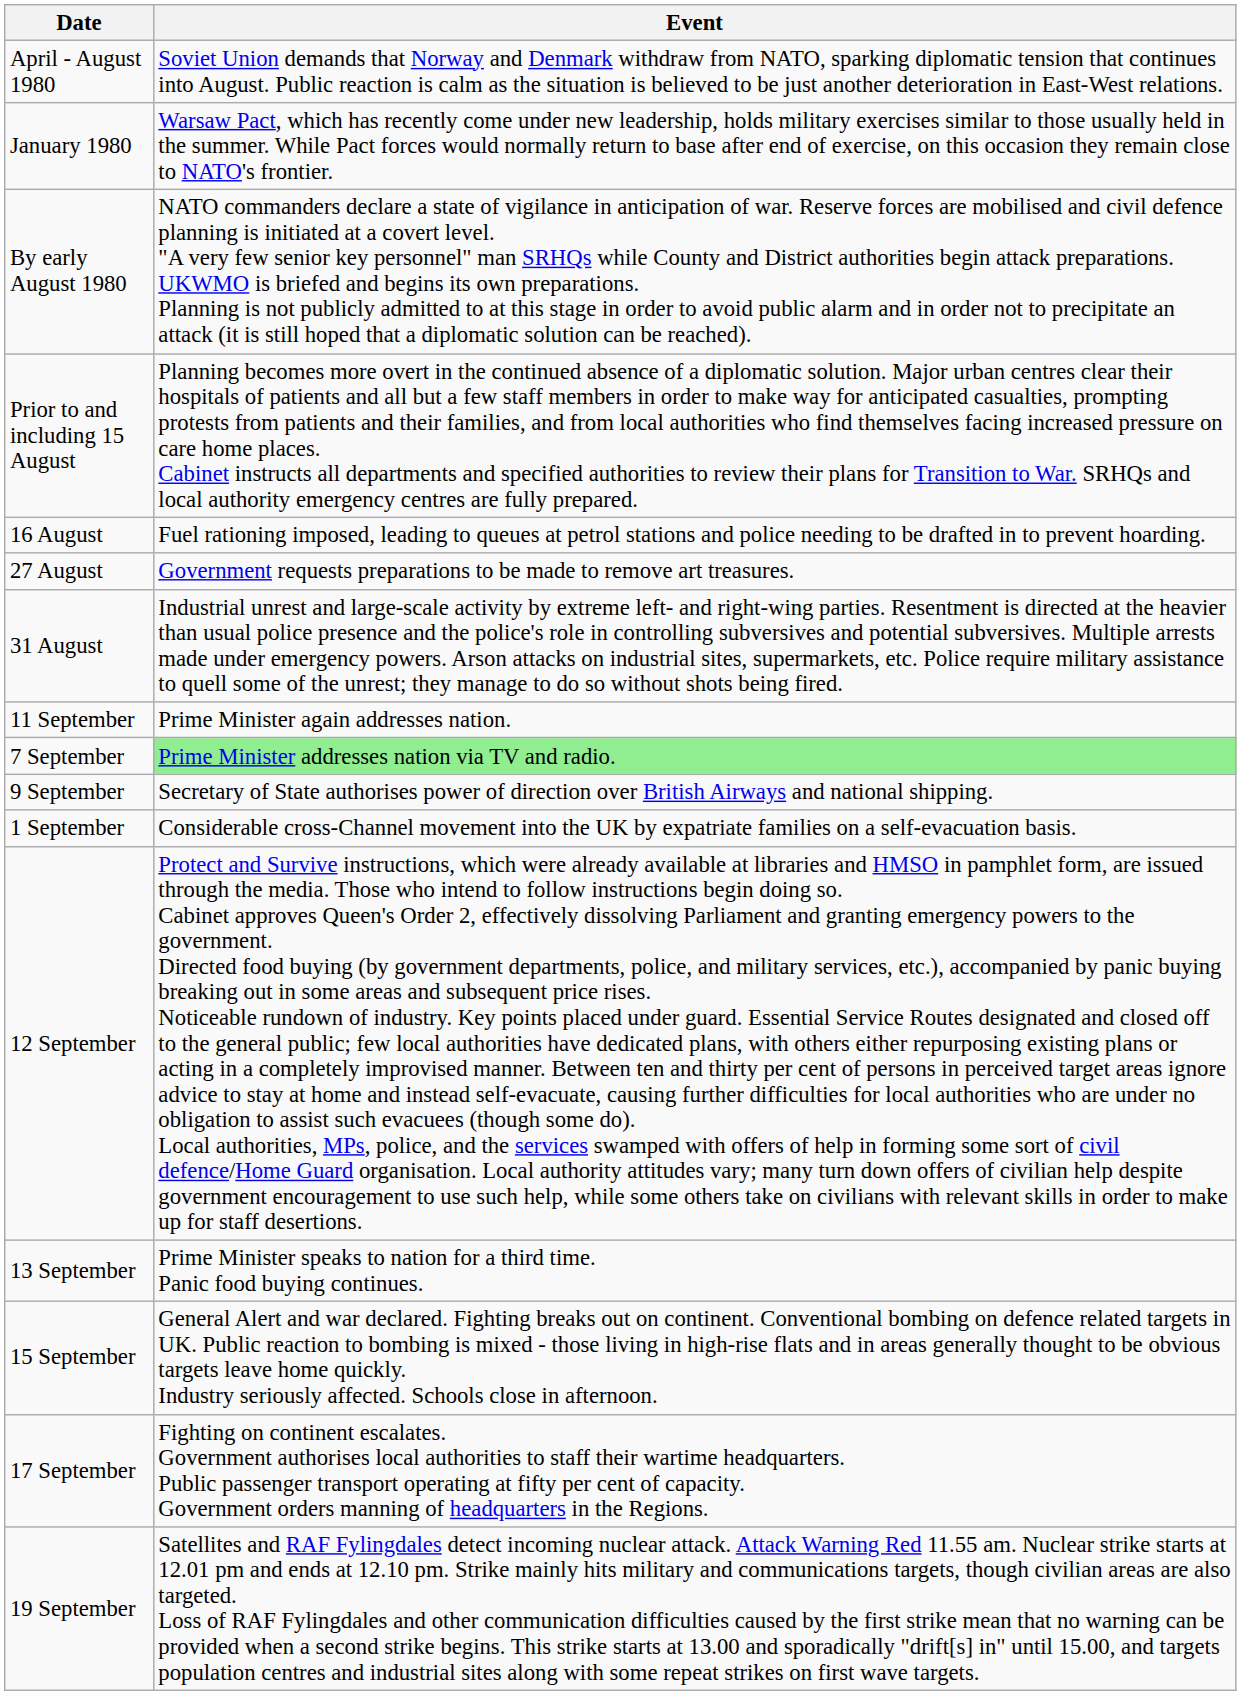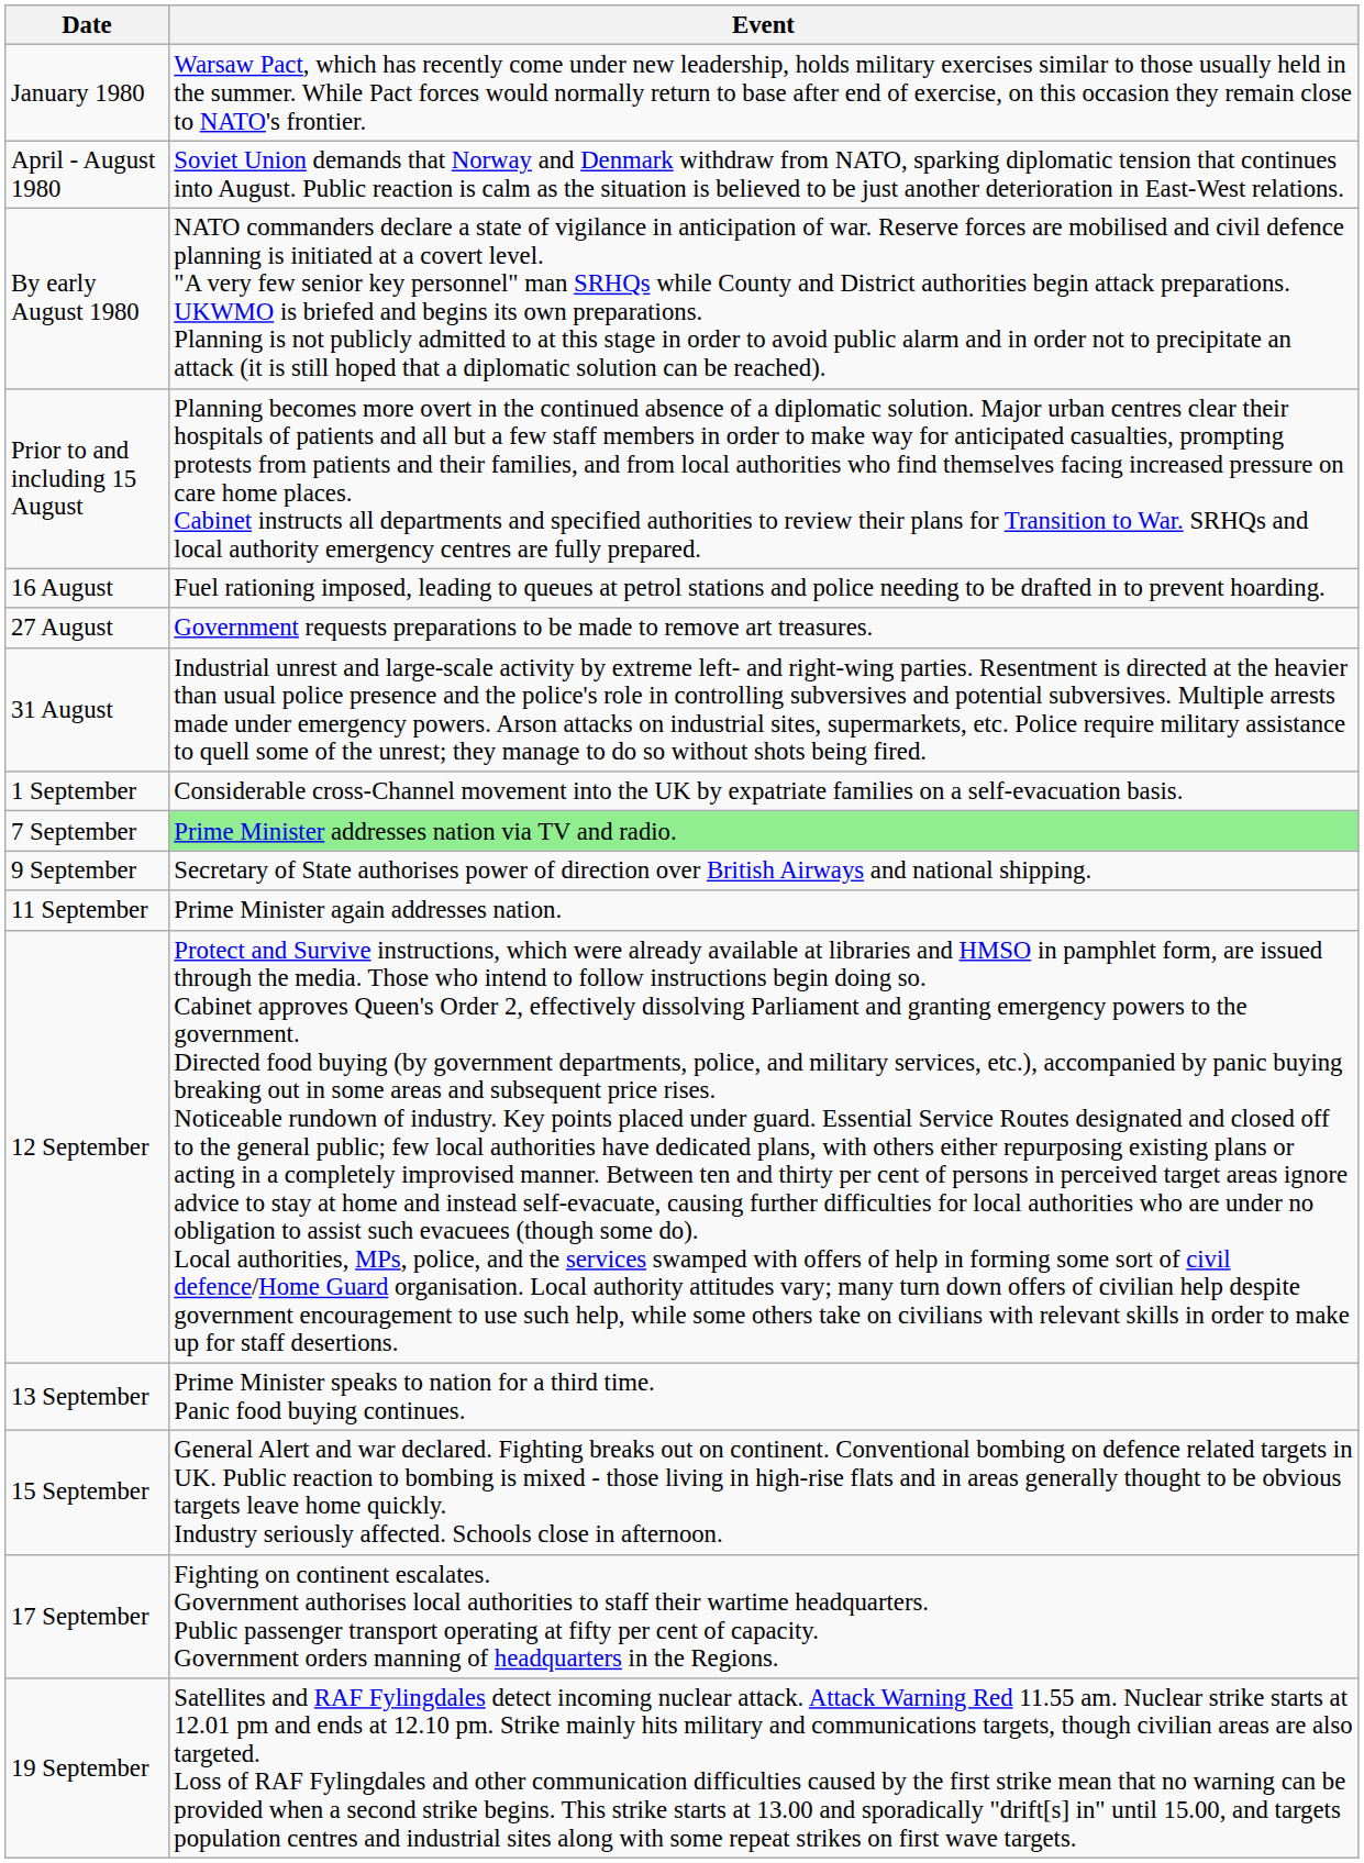 <table class="wikitable">
 <tr>
 <th>Date</th>
 <th>Event</th>
 </tr>
 <tr>
+<td>January 1980</td>
+<td><a href='#'>Warsaw Pact</a>, which has recently come under new leadership, holds military exercises similar to those usually held in the summer. While Pact forces would normally return to base after end of exercise, on this occasion they remain close to <a href='#'>NATO</a>'s frontier.</td>
+</tr>
+<tr>
 <td>April - August 1980</td>
 <td><a href='#'>Soviet Union</a> demands that <a href='#'>Norway</a> and <a href='#'>Denmark</a> withdraw from NATO, sparking diplomatic tension that continues into August. Public reaction is calm as the situation is believed to be just another deterioration in East-West relations.</td>
-</tr>
-<tr>
-<td>January 1980</td>
-<td><a href='#'>Warsaw Pact</a>, which has recently come under new leadership, holds military exercises similar to those usually held in the summer. While Pact forces would normally return to base after end of exercise, on this occasion they remain close to <a href='#'>NATO</a>'s frontier.</td>
 </tr>
 <tr>
 <td>By early August 1980</td>
 <td>NATO commanders declare a state of vigilance in anticipation of war. Reserve forces are mobilised and civil defence planning is initiated at a covert level.<br>"A very few senior key personnel" man <a href='#'>SRHQs</a> while County and District authorities begin attack preparations.<br><a href='#'>UKWMO</a> is briefed and begins its own preparations.<br>Planning is not publicly admitted to at this stage in order to avoid public alarm and in order not to precipitate an attack (it is still hoped that a diplomatic solution can be reached).</td>
 </tr>
 <tr>
 <td>Prior to and including 15 August</td>
 <td>Planning becomes more overt in the continued absence of a diplomatic solution. Major urban centres clear their hospitals of patients and all but a few staff members in order to make way for anticipated casualties, prompting protests from patients and their families, and from local authorities who find themselves facing increased pressure on care home places.<br><a href='#'>Cabinet</a> instructs all departments and specified authorities to review their plans for <a href='#'>Transition to War.</a> SRHQs and local authority emergency centres are fully prepared.</td>
 </tr>
 <tr>
 <td>16 August</td>
 <td>Fuel rationing imposed, leading to queues at petrol stations and police needing to be drafted in to prevent hoarding.</td>
 </tr>
 <tr>
 <td>27 August</td>
 <td><a href='#'>Government</a> requests preparations to be made to remove art treasures.</td>
 </tr>
 <tr>
 <td>31 August</td>
 <td>Industrial unrest and large-scale activity by extreme left- and right-wing parties. Resentment is directed at the heavier than usual police presence and the police's role in controlling subversives and potential subversives. Multiple arrests made under emergency powers. Arson attacks on industrial sites, supermarkets, etc. Police require military assistance to quell some of the unrest; they manage to do so without shots being fired.</td>
 </tr>
 <tr>
-<td>11 September</td>
-<td>Prime Minister again addresses nation.</td>
+<td>1 September</td>
+<td>Considerable cross-Channel movement into the UK by expatriate families on a self-evacuation basis.</td>
 </tr>
 <tr>
 <td>7 September</td>
 <td style="background: lightgreen;"><a href='#'>Prime Minister</a> addresses nation via TV and radio.</td>
 </tr>
 <tr>
 <td>9 September</td>
 <td>Secretary of State authorises power of direction over <a href='#'>British Airways</a> and national shipping.</td>
 </tr>
 <tr>
-<td>1 September</td>
-<td>Considerable cross-Channel movement into the UK by expatriate families on a self-evacuation basis.</td>
+<td>11 September</td>
+<td>Prime Minister again addresses nation.</td>
 </tr>
 <tr>
 <td>12 September</td>
 <td><a href='#'>Protect and Survive</a> instructions, which were already available at libraries and <a href='#'>HMSO</a> in pamphlet form, are issued through the media. Those who intend to follow instructions begin doing so.<br>Cabinet approves Queen's Order 2, effectively dissolving Parliament and granting emergency powers to the government.<br>Directed food buying (by government departments, police, and military services, etc.), accompanied by panic buying breaking out in some areas and subsequent price rises.<br>Noticeable rundown of industry. Key points placed under guard. Essential Service Routes designated and closed off to the general public; few local authorities have dedicated plans, with others either repurposing existing plans or acting in a completely improvised manner. Between ten and thirty per cent of persons in perceived target areas ignore advice to stay at home and instead self-evacuate, causing further difficulties for local authorities who are under no obligation to assist such evacuees (though some do).<br>Local authorities, <a href='#'>MPs</a>, police, and the <a href='#'>services</a> swamped with offers of help in forming some sort of <a href='#'>civil defence</a>/<a href='#'>Home Guard</a> organisation. Local authority attitudes vary; many turn down offers of civilian help despite government encouragement to use such help, while some others take on civilians with relevant skills in order to make up for staff desertions.</td>
 </tr>
 <tr>
 <td>13 September</td>
 <td>Prime Minister speaks to nation for a third time.<br>Panic food buying continues.</td>
 </tr>
 <tr>
 <td>15 September</td>
 <td>General Alert and war declared. Fighting breaks out on continent. Conventional bombing on defence related targets in UK. Public reaction to bombing is mixed - those living in high-rise flats and in areas generally thought to be obvious targets leave home quickly.<br>Industry seriously affected. Schools close in afternoon.</td>
 </tr>
 <tr>
 <td>17 September</td>
 <td>Fighting on continent escalates.<br>Government authorises local authorities to staff their wartime headquarters.<br>Public passenger transport operating at fifty per cent of capacity.<br>Government orders manning of <a href='#'>headquarters</a> in the Regions.</td>
 </tr>
 <tr>
 <td>19 September</td>
 <td>Satellites and <a href='#'>RAF Fylingdales</a> detect incoming nuclear attack. <a href='#'>Attack Warning Red</a> 11.55 am. Nuclear strike starts at 12.01 pm and ends at 12.10 pm. Strike mainly hits military and communications targets, though civilian areas are also targeted.<br>Loss of RAF Fylingdales and other communication difficulties caused by the first strike mean that no warning can be provided when a second strike begins. This strike starts at 13.00 and sporadically "drift[s] in" until 15.00, and targets population centres and industrial sites along with some repeat strikes on first wave targets.</td>
 </tr>
 </table>
